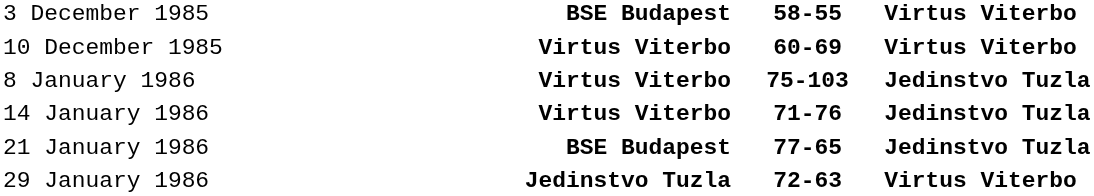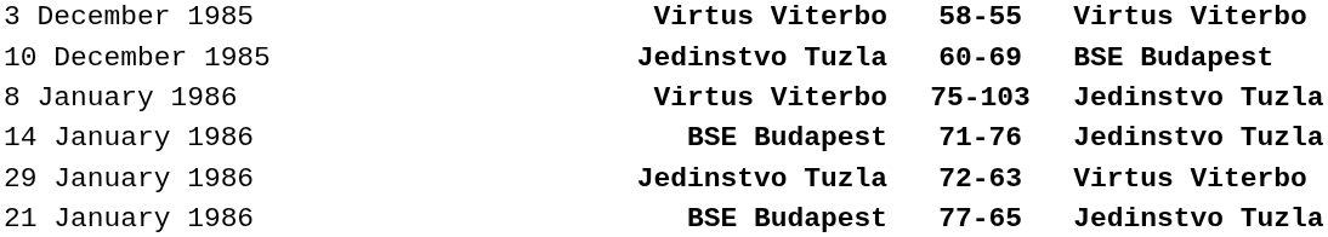 <table width=50% cellspacing=1>
 <tr>
 <th></th>
 <th></th>
 <th></th>
 </tr>
 <tr style=font-size:90%>
 <td>3 December 1985</td>
-<td align=right><strong>BSE Budapest</strong></td>
+<td align=right><strong>Virtus Viterbo</strong></td>
 <td align=center><strong>58-55</strong></td>
 <td><strong>Virtus Viterbo</strong></td>
 </tr>
 <tr style=font-size:90%>
 <td>10 December 1985</td>
-<td align=right><strong>Virtus Viterbo</strong></td>
+<td align=right><strong>Jedinstvo Tuzla</strong></td>
 <td align=center><strong>60-69</strong></td>
-<td><strong>Virtus Viterbo</strong></td>
+<td><strong>BSE Budapest</strong></td>
 </tr>
 <tr style=font-size:90%>
 <td>8 January 1986</td>
 <td align=right><strong>Virtus Viterbo</strong></td>
 <td align=center><strong>75-103</strong></td>
 <td><strong>Jedinstvo Tuzla</strong></td>
 </tr>
 <tr style=font-size:90%>
 <td>14 January 1986</td>
-<td align=right><strong>Virtus Viterbo</strong></td>
+<td align=right><strong>BSE Budapest</strong></td>
 <td align=center><strong>71-76</strong></td>
-<td><strong>Jedinstvo Tuzla</strong></td>
-</tr>
-<tr style=font-size:90%>
-<td>21 January 1986</td>
-<td align=right><strong>BSE Budapest</strong></td>
-<td align=center><strong>77-65</strong></td>
 <td><strong>Jedinstvo Tuzla</strong></td>
 </tr>
 <tr style=font-size:90%>
 <td>29 January 1986</td>
 <td align=right><strong>Jedinstvo Tuzla</strong></td>
 <td align=center><strong>72-63</strong></td>
 <td><strong>Virtus Viterbo</strong></td>
 </tr>
+<tr style=font-size:90%>
+<td>21 January 1986</td>
+<td align=right><strong>BSE Budapest</strong></td>
+<td align=center><strong>77-65</strong></td>
+<td><strong>Jedinstvo Tuzla</strong></td>
+</tr>
 </table>
